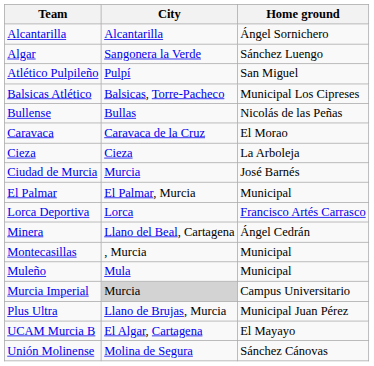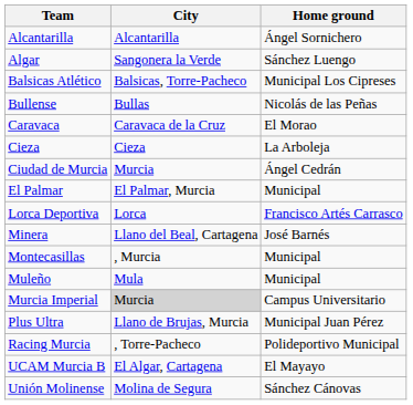 <table class="wikitable sortable">
 <tr>
 <th>Team</th>
 <th>City</th>
 <th>Home ground</th>
 </tr>
 <tr>
 <td><a href='#'>Alcantarilla</a></td>
 <td><a href='#'>Alcantarilla</a></td>
 <td>Ángel Sornichero</td>
 </tr>
 <tr>
 <td><a href='#'>Algar</a></td>
 <td><a href='#'>Sangonera la Verde</a></td>
 <td>Sánchez Luengo</td>
-</tr>
-<tr>
-<td><a href='#'>Atlético Pulpileño</a></td>
-<td><a href='#'>Pulpí</a> </td>
-<td>San Miguel</td>
 </tr>
 <tr>
 <td><a href='#'>Balsicas Atlético</a></td>
 <td><a href='#'>Balsicas</a>, <a href='#'>Torre-Pacheco</a></td>
 <td>Municipal Los Cipreses</td>
 </tr>
 <tr>
 <td><a href='#'>Bullense</a></td>
 <td><a href='#'>Bullas</a></td>
 <td>Nicolás de las Peñas</td>
 </tr>
 <tr>
 <td><a href='#'>Caravaca</a></td>
 <td><a href='#'>Caravaca de la Cruz</a></td>
 <td>El Morao</td>
 </tr>
 <tr>
 <td><a href='#'>Cieza</a></td>
 <td><a href='#'>Cieza</a></td>
 <td>La Arboleja</td>
 </tr>
 <tr>
 <td><a href='#'>Ciudad de Murcia</a></td>
 <td><a href='#'>Murcia</a></td>
-<td>José Barnés</td>
+<td>Ángel Cedrán</td>
 </tr>
 <tr>
 <td><a href='#'>El Palmar</a></td>
 <td><a href='#'>El Palmar</a>, Murcia</td>
 <td>Municipal</td>
 </tr>
 <tr>
 <td><a href='#'>Lorca Deportiva</a></td>
 <td><a href='#'>Lorca</a></td>
 <td><a href='#'>Francisco Artés Carrasco</a></td>
 </tr>
 <tr>
 <td><a href='#'>Minera</a></td>
 <td><a href='#'>Llano del Beal</a>, Cartagena</td>
-<td>Ángel Cedrán</td>
+<td>José Barnés</td>
 </tr>
 <tr>
 <td><a href='#'>Montecasillas</a></td>
 <td>, Murcia</td>
 <td>Municipal</td>
 </tr>
 <tr>
 <td><a href='#'>Muleño</a></td>
 <td><a href='#'>Mula</a></td>
 <td>Municipal</td>
 </tr>
 <tr>
 <td><a href='#'>Murcia Imperial</a></td>
 <td style="background: lightgrey;">Murcia</td>
 <td>Campus Universitario</td>
 </tr>
 <tr>
 <td><a href='#'>Plus Ultra</a></td>
 <td><a href='#'>Llano de Brujas</a>, Murcia</td>
 <td>Municipal Juan Pérez</td>
 </tr>
 <tr>
+<td><a href='#'>Racing Murcia</a></td>
+<td>, Torre-Pacheco</td>
+<td>Polideportivo Municipal</td>
+</tr>
+<tr>
 <td><a href='#'>UCAM Murcia B</a></td>
 <td><a href='#'>El Algar</a>, <a href='#'>Cartagena</a></td>
 <td>El Mayayo</td>
 </tr>
 <tr>
 <td><a href='#'>Unión Molinense</a></td>
 <td><a href='#'>Molina de Segura</a></td>
 <td>Sánchez Cánovas</td>
 </tr>
 </table>
